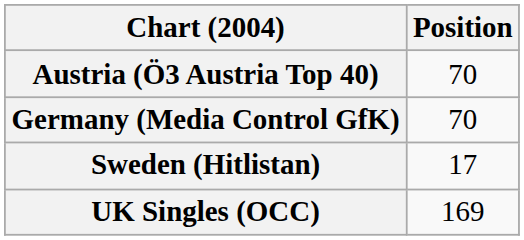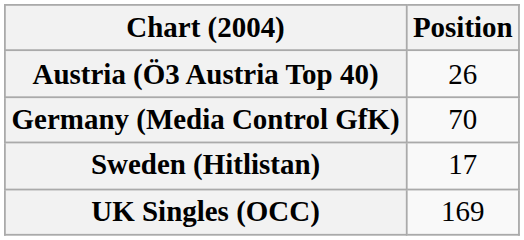 <table class="wikitable sortable plainrowheaders" style="text-align:center">
 <tr>
 <th>Chart (2004)</th>
 <th>Position</th>
 </tr>
 <tr>
 <th scope="row">Austria (Ö3 Austria Top 40)</th>
-<td>70</td>
+<td>26</td>
 </tr>
 <tr>
 <th scope="row">Germany (Media Control GfK)</th>
 <td>70</td>
 </tr>
 <tr>
 <th scope="row">Sweden (Hitlistan)</th>
 <td>17</td>
 </tr>
 <tr>
 <th scope="row">UK Singles (OCC)</th>
 <td>169</td>
 </tr>
 </table>
